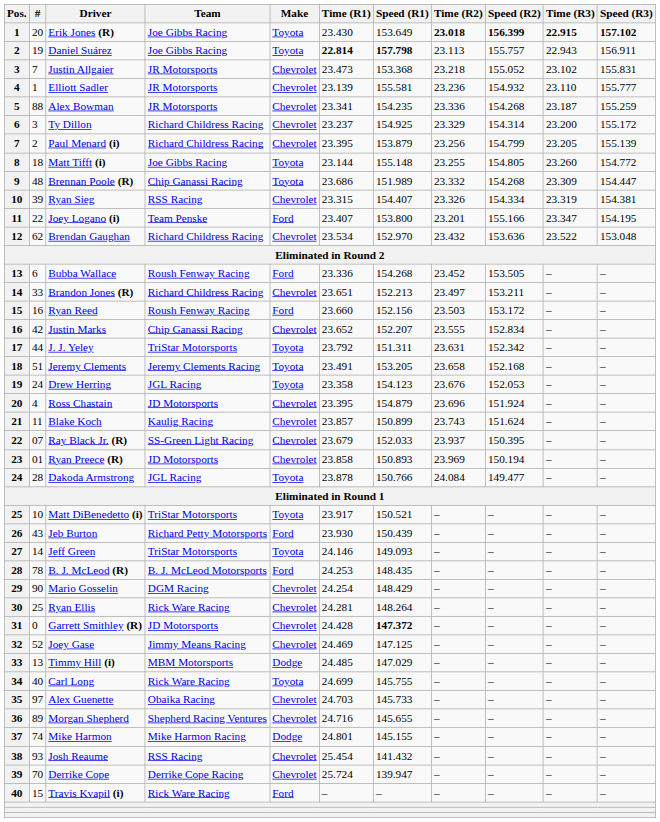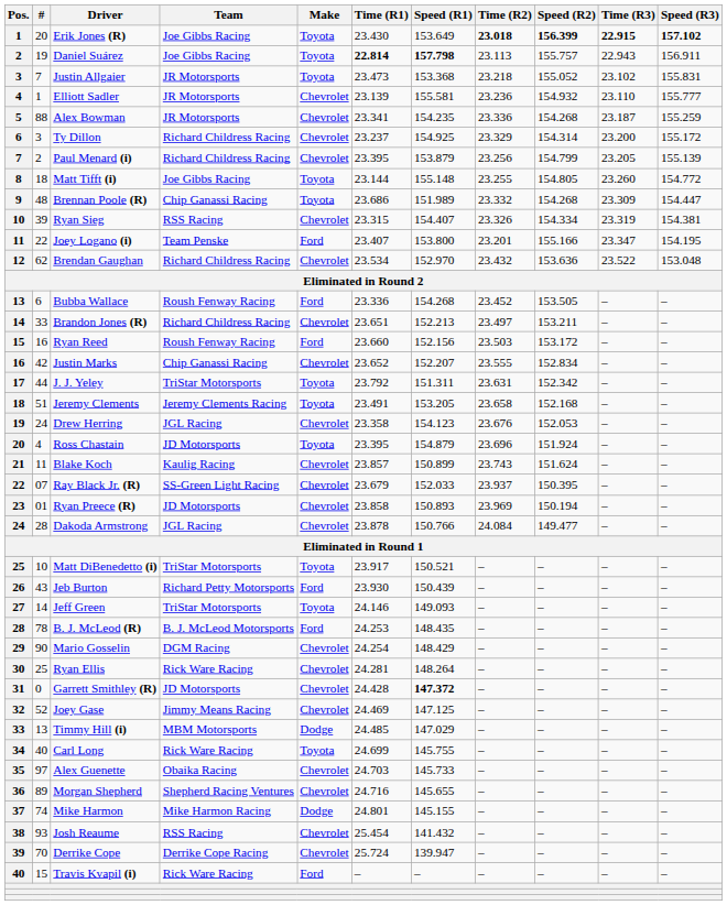 <table class="wikitable" style="font-size:95%">
 <tr>
 <th>Pos.</th>
 <th>#</th>
 <th>Driver</th>
 <th>Team</th>
 <th>Make</th>
 <th>Time (R1)</th>
 <th>Speed (R1)</th>
 <th>Time (R2)</th>
 <th>Speed (R2)</th>
 <th>Time (R3)</th>
 <th>Speed (R3)</th>
 </tr>
 <tr>
 <th>1</th>
 <td>20</td>
 <td><a href='#'>Erik Jones</a> <strong>(R)</strong></td>
 <td><a href='#'>Joe Gibbs Racing</a></td>
 <td><a href='#'>Toyota</a></td>
 <td>23.430</td>
 <td>153.649</td>
 <td><strong>23.018</strong></td>
 <td><strong>156.399</strong></td>
 <td><strong>22.915</strong></td>
 <td><strong>157.102</strong></td>
 </tr>
 <tr>
 <th>2</th>
 <td>19</td>
 <td><a href='#'>Daniel Suárez</a></td>
 <td><a href='#'>Joe Gibbs Racing</a></td>
 <td><a href='#'>Toyota</a></td>
 <td><strong>22.814</strong></td>
 <td><strong>157.798</strong></td>
 <td>23.113</td>
 <td>155.757</td>
 <td>22.943</td>
 <td>156.911</td>
 </tr>
 <tr>
 <th>3</th>
 <td>7</td>
 <td><a href='#'>Justin Allgaier</a></td>
 <td><a href='#'>JR Motorsports</a></td>
-<td><a href='#'>Chevrolet</a></td>
+<td><a href='#'>Toyota</a></td>
 <td>23.473</td>
 <td>153.368</td>
 <td>23.218</td>
 <td>155.052</td>
 <td>23.102</td>
 <td>155.831</td>
 </tr>
 <tr>
 <th>4</th>
 <td>1</td>
 <td><a href='#'>Elliott Sadler</a></td>
 <td><a href='#'>JR Motorsports</a></td>
 <td><a href='#'>Chevrolet</a></td>
 <td>23.139</td>
 <td>155.581</td>
 <td>23.236</td>
 <td>154.932</td>
 <td>23.110</td>
 <td>155.777</td>
 </tr>
 <tr>
 <th>5</th>
 <td>88</td>
 <td><a href='#'>Alex Bowman</a></td>
 <td><a href='#'>JR Motorsports</a></td>
 <td><a href='#'>Chevrolet</a></td>
 <td>23.341</td>
 <td>154.235</td>
 <td>23.336</td>
 <td>154.268</td>
 <td>23.187</td>
 <td>155.259</td>
 </tr>
 <tr>
 <th>6</th>
 <td>3</td>
 <td><a href='#'>Ty Dillon</a></td>
 <td><a href='#'>Richard Childress Racing</a></td>
 <td><a href='#'>Chevrolet</a></td>
 <td>23.237</td>
 <td>154.925</td>
 <td>23.329</td>
 <td>154.314</td>
 <td>23.200</td>
 <td>155.172</td>
 </tr>
 <tr>
 <th>7</th>
 <td>2</td>
 <td><a href='#'>Paul Menard</a> <strong>(i)</strong></td>
 <td><a href='#'>Richard Childress Racing</a></td>
 <td><a href='#'>Chevrolet</a></td>
 <td>23.395</td>
 <td>153.879</td>
 <td>23.256</td>
 <td>154.799</td>
 <td>23.205</td>
 <td>155.139</td>
 </tr>
 <tr>
 <th>8</th>
 <td>18</td>
 <td><a href='#'>Matt Tifft</a> <strong>(i)</strong></td>
 <td><a href='#'>Joe Gibbs Racing</a></td>
 <td><a href='#'>Toyota</a></td>
 <td>23.144</td>
 <td>155.148</td>
 <td>23.255</td>
 <td>154.805</td>
 <td>23.260</td>
 <td>154.772</td>
 </tr>
 <tr>
 <th>9</th>
 <td>48</td>
 <td><a href='#'>Brennan Poole</a> <strong>(R)</strong></td>
 <td><a href='#'>Chip Ganassi Racing</a></td>
 <td><a href='#'>Toyota</a></td>
 <td>23.686</td>
 <td>151.989</td>
 <td>23.332</td>
 <td>154.268</td>
 <td>23.309</td>
 <td>154.447</td>
 </tr>
 <tr>
 <th>10</th>
 <td>39</td>
 <td><a href='#'>Ryan Sieg</a></td>
 <td><a href='#'>RSS Racing</a></td>
 <td><a href='#'>Chevrolet</a></td>
 <td>23.315</td>
 <td>154.407</td>
 <td>23.326</td>
 <td>154.334</td>
 <td>23.319</td>
 <td>154.381</td>
 </tr>
 <tr>
 <th>11</th>
 <td>22</td>
 <td><a href='#'>Joey Logano</a> <strong>(i)</strong></td>
 <td><a href='#'>Team Penske</a></td>
 <td><a href='#'>Ford</a></td>
 <td>23.407</td>
 <td>153.800</td>
 <td>23.201</td>
 <td>155.166</td>
 <td>23.347</td>
 <td>154.195</td>
 </tr>
 <tr>
 <th>12</th>
 <td>62</td>
 <td><a href='#'>Brendan Gaughan</a></td>
 <td><a href='#'>Richard Childress Racing</a></td>
 <td><a href='#'>Chevrolet</a></td>
 <td>23.534</td>
 <td>152.970</td>
 <td>23.432</td>
 <td>153.636</td>
 <td>23.522</td>
 <td>153.048</td>
 </tr>
 <tr>
 <th colspan="11">Eliminated in Round 2</th>
 </tr>
 <tr>
 <th>13</th>
 <td>6</td>
 <td><a href='#'>Bubba Wallace</a></td>
 <td><a href='#'>Roush Fenway Racing</a></td>
 <td><a href='#'>Ford</a></td>
 <td>23.336</td>
 <td>154.268</td>
 <td>23.452</td>
 <td>153.505</td>
 <td>–</td>
 <td>–</td>
 </tr>
 <tr>
 <th>14</th>
 <td>33</td>
 <td><a href='#'>Brandon Jones</a> <strong>(R)</strong></td>
 <td><a href='#'>Richard Childress Racing</a></td>
 <td><a href='#'>Chevrolet</a></td>
 <td>23.651</td>
 <td>152.213</td>
 <td>23.497</td>
 <td>153.211</td>
 <td>–</td>
 <td>–</td>
 </tr>
 <tr>
 <th>15</th>
 <td>16</td>
 <td><a href='#'>Ryan Reed</a></td>
 <td><a href='#'>Roush Fenway Racing</a></td>
 <td><a href='#'>Ford</a></td>
 <td>23.660</td>
 <td>152.156</td>
 <td>23.503</td>
 <td>153.172</td>
 <td>–</td>
 <td>–</td>
 </tr>
 <tr>
 <th>16</th>
 <td>42</td>
 <td><a href='#'>Justin Marks</a></td>
 <td><a href='#'>Chip Ganassi Racing</a></td>
 <td><a href='#'>Chevrolet</a></td>
 <td>23.652</td>
 <td>152.207</td>
 <td>23.555</td>
 <td>152.834</td>
 <td>–</td>
 <td>–</td>
 </tr>
 <tr>
 <th>17</th>
 <td>44</td>
 <td><a href='#'>J. J. Yeley</a></td>
 <td><a href='#'>TriStar Motorsports</a></td>
 <td><a href='#'>Toyota</a></td>
 <td>23.792</td>
 <td>151.311</td>
 <td>23.631</td>
 <td>152.342</td>
 <td>–</td>
 <td>–</td>
 </tr>
 <tr>
 <th>18</th>
 <td>51</td>
 <td><a href='#'>Jeremy Clements</a></td>
 <td><a href='#'>Jeremy Clements Racing</a></td>
 <td><a href='#'>Toyota</a></td>
 <td>23.491</td>
 <td>153.205</td>
 <td>23.658</td>
 <td>152.168</td>
 <td>–</td>
 <td>–</td>
 </tr>
 <tr>
 <th>19</th>
 <td>24</td>
 <td><a href='#'>Drew Herring</a></td>
 <td><a href='#'>JGL Racing</a></td>
-<td><a href='#'>Toyota</a></td>
+<td><a href='#'>Chevrolet</a></td>
 <td>23.358</td>
 <td>154.123</td>
 <td>23.676</td>
 <td>152.053</td>
 <td>–</td>
 <td>–</td>
 </tr>
 <tr>
 <th>20</th>
 <td>4</td>
 <td><a href='#'>Ross Chastain</a></td>
 <td><a href='#'>JD Motorsports</a></td>
-<td><a href='#'>Chevrolet</a></td>
+<td><a href='#'>Toyota</a></td>
 <td>23.395</td>
 <td>154.879</td>
 <td>23.696</td>
 <td>151.924</td>
 <td>–</td>
 <td>–</td>
 </tr>
 <tr>
 <th>21</th>
 <td>11</td>
 <td><a href='#'>Blake Koch</a></td>
 <td><a href='#'>Kaulig Racing</a></td>
 <td><a href='#'>Chevrolet</a></td>
 <td>23.857</td>
 <td>150.899</td>
 <td>23.743</td>
 <td>151.624</td>
 <td>–</td>
 <td>–</td>
 </tr>
 <tr>
 <th>22</th>
 <td>07</td>
 <td><a href='#'>Ray Black Jr.</a> <strong>(R)</strong></td>
 <td><a href='#'>SS-Green Light Racing</a></td>
 <td><a href='#'>Chevrolet</a></td>
 <td>23.679</td>
 <td>152.033</td>
 <td>23.937</td>
 <td>150.395</td>
 <td>–</td>
 <td>–</td>
 </tr>
 <tr>
 <th>23</th>
 <td>01</td>
 <td><a href='#'>Ryan Preece</a> <strong>(R)</strong></td>
 <td><a href='#'>JD Motorsports</a></td>
 <td><a href='#'>Chevrolet</a></td>
 <td>23.858</td>
 <td>150.893</td>
 <td>23.969</td>
 <td>150.194</td>
 <td>–</td>
 <td>–</td>
 </tr>
 <tr>
 <th>24</th>
 <td>28</td>
 <td><a href='#'>Dakoda Armstrong</a></td>
 <td><a href='#'>JGL Racing</a></td>
-<td><a href='#'>Toyota</a></td>
+<td><a href='#'>Chevrolet</a></td>
 <td>23.878</td>
 <td>150.766</td>
 <td>24.084</td>
 <td>149.477</td>
 <td>–</td>
 <td>–</td>
 </tr>
 <tr>
 <th colspan="11">Eliminated in Round 1</th>
 </tr>
 <tr>
 <th>25</th>
 <td>10</td>
 <td><a href='#'>Matt DiBenedetto</a> <strong>(i)</strong></td>
 <td><a href='#'>TriStar Motorsports</a></td>
 <td><a href='#'>Toyota</a></td>
 <td>23.917</td>
 <td>150.521</td>
 <td>–</td>
 <td>–</td>
 <td>–</td>
 <td>–</td>
 </tr>
 <tr>
 <th>26</th>
 <td>43</td>
 <td><a href='#'>Jeb Burton</a></td>
 <td><a href='#'>Richard Petty Motorsports</a></td>
 <td><a href='#'>Ford</a></td>
 <td>23.930</td>
 <td>150.439</td>
 <td>–</td>
 <td>–</td>
 <td>–</td>
 <td>–</td>
 </tr>
 <tr>
 <th>27</th>
 <td>14</td>
 <td><a href='#'>Jeff Green</a></td>
 <td><a href='#'>TriStar Motorsports</a></td>
 <td><a href='#'>Toyota</a></td>
 <td>24.146</td>
 <td>149.093</td>
 <td>–</td>
 <td>–</td>
 <td>–</td>
 <td>–</td>
 </tr>
 <tr>
 <th>28</th>
 <td>78</td>
 <td><a href='#'>B. J. McLeod</a> <strong>(R)</strong></td>
 <td><a href='#'>B. J. McLeod Motorsports</a></td>
 <td><a href='#'>Ford</a></td>
 <td>24.253</td>
 <td>148.435</td>
 <td>–</td>
 <td>–</td>
 <td>–</td>
 <td>–</td>
 </tr>
 <tr>
 <th>29</th>
 <td>90</td>
 <td><a href='#'>Mario Gosselin</a></td>
 <td><a href='#'>DGM Racing</a></td>
 <td><a href='#'>Chevrolet</a></td>
 <td>24.254</td>
 <td>148.429</td>
 <td>–</td>
 <td>–</td>
 <td>–</td>
 <td>–</td>
 </tr>
 <tr>
 <th>30</th>
 <td>25</td>
 <td><a href='#'>Ryan Ellis</a></td>
 <td><a href='#'>Rick Ware Racing</a></td>
 <td><a href='#'>Chevrolet</a></td>
 <td>24.281</td>
 <td>148.264</td>
 <td>–</td>
 <td>–</td>
 <td>–</td>
 <td>–</td>
 </tr>
 <tr>
 <th>31</th>
 <td>0</td>
 <td><a href='#'>Garrett Smithley</a> <strong>(R)</strong></td>
 <td><a href='#'>JD Motorsports</a></td>
 <td><a href='#'>Chevrolet</a></td>
 <td>24.428</td>
 <td><strong>147.372</strong></td>
 <td>–</td>
 <td>–</td>
 <td>–</td>
 <td>–</td>
 </tr>
 <tr>
 <th>32</th>
 <td>52</td>
 <td><a href='#'>Joey Gase</a></td>
 <td><a href='#'>Jimmy Means Racing</a></td>
 <td><a href='#'>Chevrolet</a></td>
 <td>24.469</td>
 <td>147.125</td>
 <td>–</td>
 <td>–</td>
 <td>–</td>
 <td>–</td>
 </tr>
 <tr>
 <th>33</th>
 <td>13</td>
 <td><a href='#'>Timmy Hill</a> <strong>(i)</strong></td>
 <td><a href='#'>MBM Motorsports</a></td>
 <td><a href='#'>Dodge</a></td>
 <td>24.485</td>
 <td>147.029</td>
 <td>–</td>
 <td>–</td>
 <td>–</td>
 <td>–</td>
 </tr>
 <tr>
 <th>34</th>
 <td>40</td>
 <td><a href='#'>Carl Long</a></td>
 <td><a href='#'>Rick Ware Racing</a></td>
 <td><a href='#'>Toyota</a></td>
 <td>24.699</td>
 <td>145.755</td>
 <td>–</td>
 <td>–</td>
 <td>–</td>
 <td>–</td>
 </tr>
 <tr>
 <th>35</th>
 <td>97</td>
 <td><a href='#'>Alex Guenette</a></td>
 <td><a href='#'>Obaika Racing</a></td>
 <td><a href='#'>Chevrolet</a></td>
 <td>24.703</td>
 <td>145.733</td>
 <td>–</td>
 <td>–</td>
 <td>–</td>
 <td>–</td>
 </tr>
 <tr>
 <th>36</th>
 <td>89</td>
 <td><a href='#'>Morgan Shepherd</a></td>
 <td><a href='#'>Shepherd Racing Ventures</a></td>
 <td><a href='#'>Chevrolet</a></td>
 <td>24.716</td>
 <td>145.655</td>
 <td>–</td>
 <td>–</td>
 <td>–</td>
 <td>–</td>
 </tr>
 <tr>
 <th>37</th>
 <td>74</td>
 <td><a href='#'>Mike Harmon</a></td>
 <td><a href='#'>Mike Harmon Racing</a></td>
 <td><a href='#'>Dodge</a></td>
 <td>24.801</td>
 <td>145.155</td>
 <td>–</td>
 <td>–</td>
 <td>–</td>
 <td>–</td>
 </tr>
 <tr>
 <th>38</th>
 <td>93</td>
 <td><a href='#'>Josh Reaume</a></td>
 <td><a href='#'>RSS Racing</a></td>
 <td><a href='#'>Chevrolet</a></td>
 <td>25.454</td>
 <td>141.432</td>
 <td>–</td>
 <td>–</td>
 <td>–</td>
 <td>–</td>
 </tr>
 <tr>
 <th>39</th>
 <td>70</td>
 <td><a href='#'>Derrike Cope</a></td>
 <td><a href='#'>Derrike Cope Racing</a></td>
 <td><a href='#'>Chevrolet</a></td>
 <td>25.724</td>
 <td>139.947</td>
 <td>–</td>
 <td>–</td>
 <td>–</td>
 <td>–</td>
 </tr>
 <tr>
 <th>40</th>
 <td>15</td>
 <td><a href='#'>Travis Kvapil</a> <strong>(i)</strong></td>
 <td><a href='#'>Rick Ware Racing</a></td>
 <td><a href='#'>Ford</a></td>
 <td>–</td>
 <td>–</td>
 <td>–</td>
 <td>–</td>
 <td>–</td>
 <td>–</td>
 </tr>
 <tr>
 <th colspan="11"></th>
 </tr>
 <tr>
 <th colspan="11"></th>
 </tr>
 <tr>
 <th colspan="11"></th>
 </tr>
 </table>
